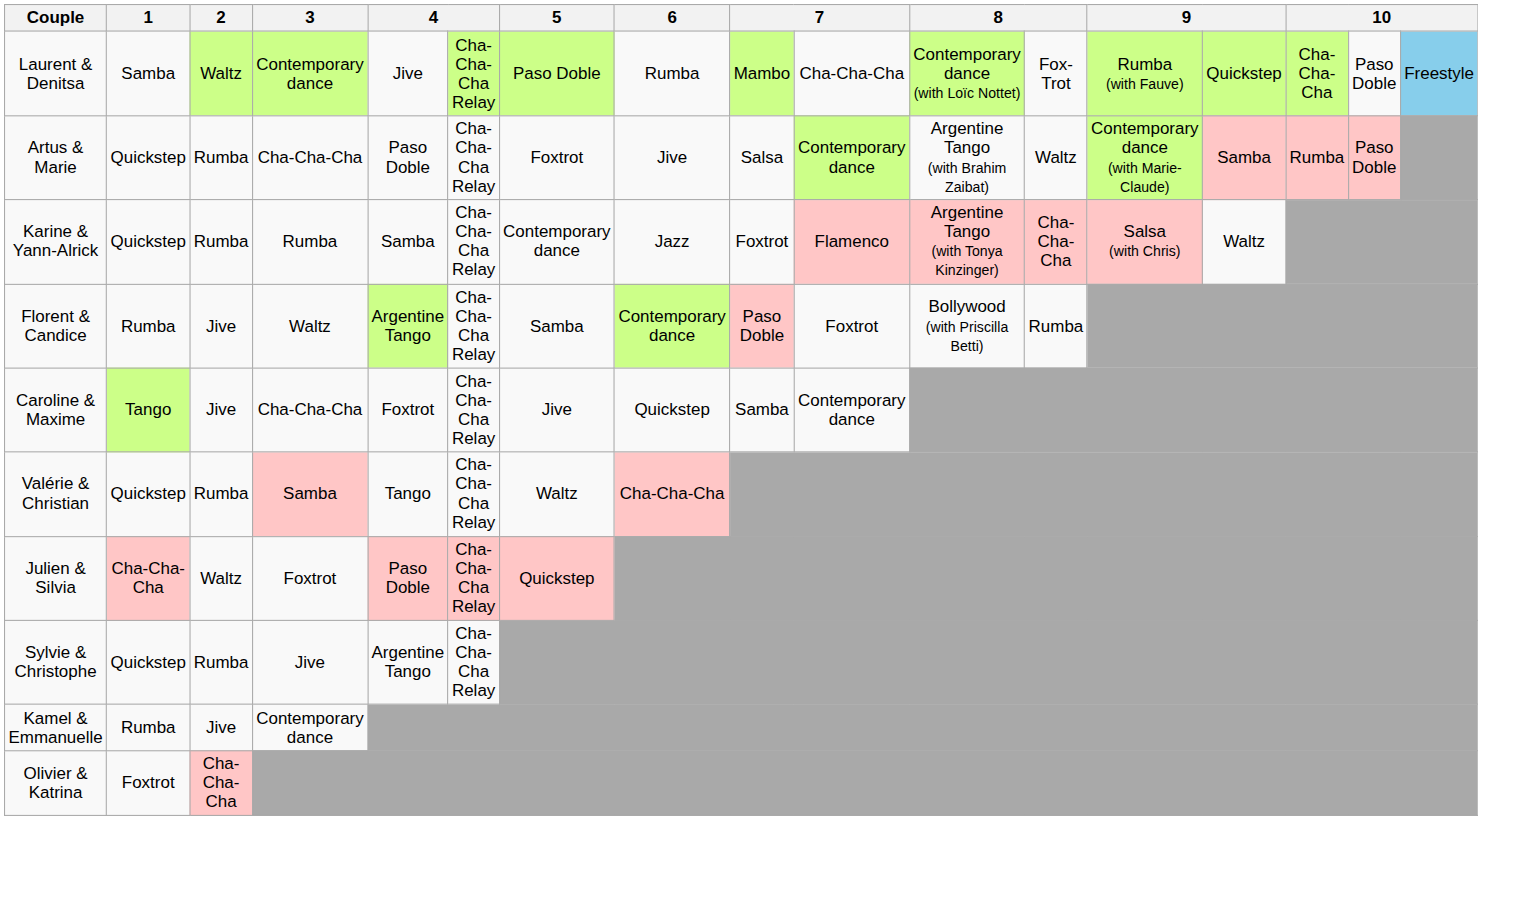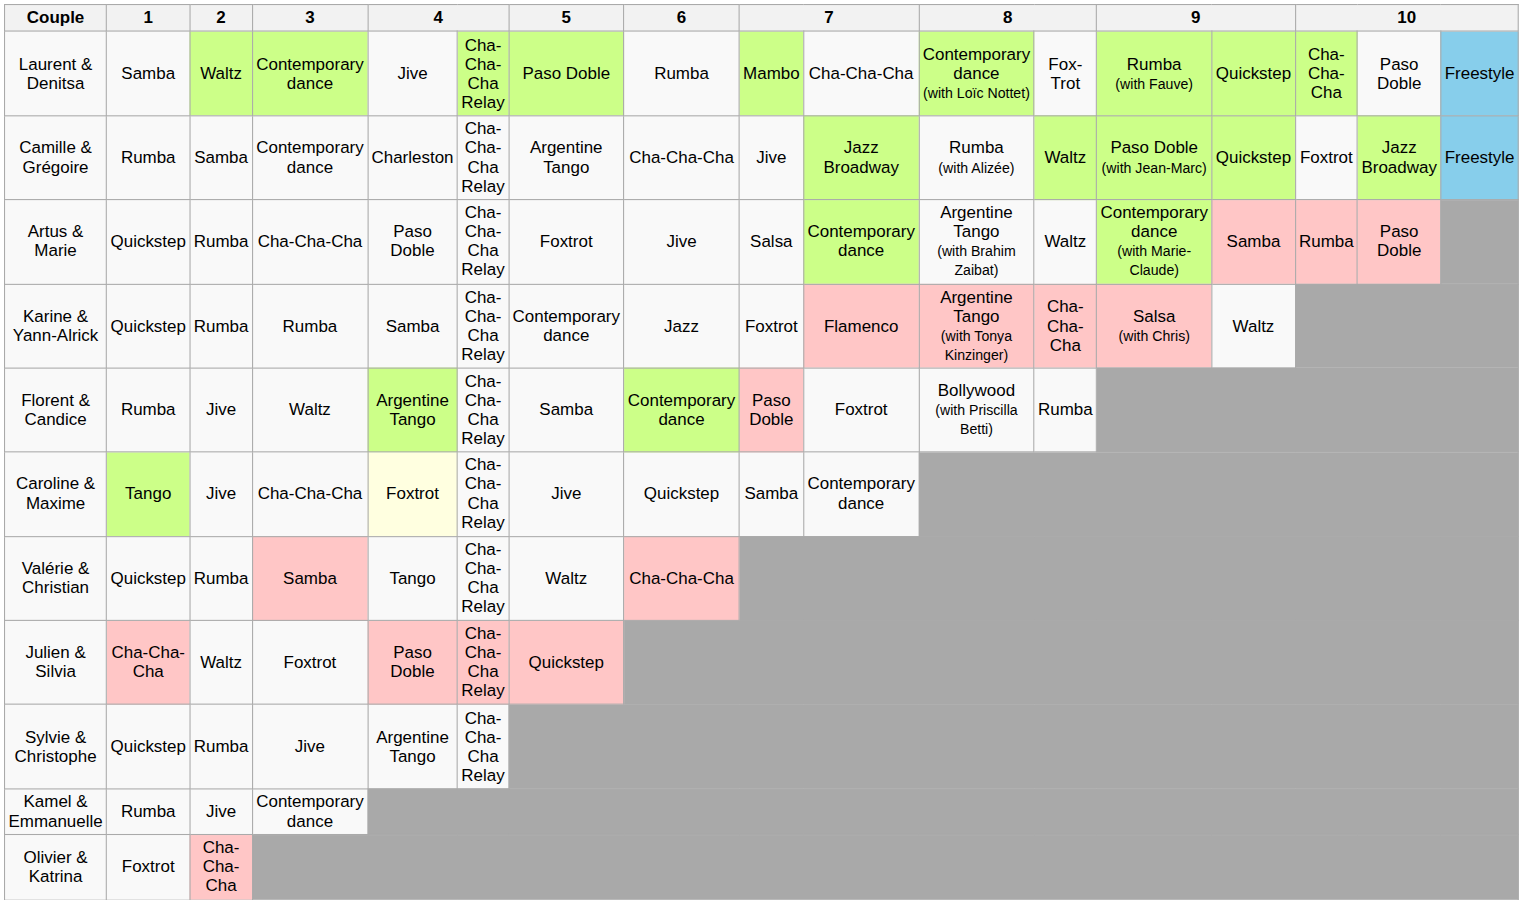 <table class="wikitable" style="text-align:center;">
 <tr>
 <th>Couple</th>
 <th>1</th>
 <th>2</th>
 <th>3</th>
 <th colspan=2>4</th>
 <th>5</th>
 <th>6</th>
 <th colspan=2>7</th>
 <th colspan=2>8</th>
 <th colspan=2>9</th>
 <th colspan=3>10</th>
 </tr>
 <tr>
 <td>Laurent & Denitsa</td>
 <td>Samba</td>
 <td style="background:#ccff88;">Waltz</td>
 <td style="background:#ccff88;">Contemporary dance</td>
 <td>Jive</td>
 <td style="background:#ccff88;">Cha-Cha-Cha Relay</td>
 <td style="background:#ccff88;">Paso Doble</td>
 <td>Rumba</td>
 <td style="background:#ccff88;">Mambo</td>
 <td>Cha-Cha-Cha</td>
 <td style="background:#ccff88;">Contemporary dance<br><small>(with Loïc Nottet)</small></td>
 <td>Fox-Trot</td>
 <td style="background:#ccff88;">Rumba<br><small>(with Fauve)</small></td>
 <td style="background:#ccff88;">Quickstep</td>
 <td style="background:#ccff88;">Cha-Cha-Cha</td>
 <td>Paso Doble</td>
+<td style="background:skyblue;">Freestyle</td>
+</tr>
+<tr>
+<td>Camille & Grégoire</td>
+<td>Rumba</td>
+<td>Samba</td>
+<td>Contemporary dance</td>
+<td>Charleston</td>
+<td>Cha-Cha-Cha Relay</td>
+<td>Argentine Tango</td>
+<td>Cha-Cha-Cha</td>
+<td>Jive</td>
+<td style="background:#ccff88;">Jazz Broadway</td>
+<td>Rumba<br><small>(with Alizée)</small></td>
+<td style="background:#ccff88;">Waltz</td>
+<td style="background:#ccff88;">Paso Doble<br><small>(with Jean-Marc)</small></td>
+<td style="background:#ccff88;">Quickstep</td>
+<td>Foxtrot</td>
+<td style="background:#ccff88;">Jazz Broadway</td>
 <td style="background:skyblue;">Freestyle</td>
 </tr>
 <tr>
 <td>Artus & Marie</td>
 <td>Quickstep</td>
 <td>Rumba</td>
 <td>Cha-Cha-Cha</td>
 <td>Paso Doble</td>
 <td>Cha-Cha-Cha Relay</td>
 <td>Foxtrot</td>
 <td>Jive</td>
 <td>Salsa</td>
 <td style="background:#ccff88;">Contemporary dance</td>
 <td>Argentine Tango<br><small>(with Brahim Zaibat)</small></td>
 <td>Waltz</td>
 <td style="background:#ccff88;">Contemporary dance<br><small>(with Marie-Claude)</small></td>
 <td style="background:#ffc6c6;">Samba</td>
 <td style="background:#ffc6c6;">Rumba</td>
 <td style="background:#ffc6c6;">Paso Doble</td>
 <td style="background:darkgrey;"></td>
 </tr>
 <tr>
 <td>Karine & Yann-Alrick</td>
 <td>Quickstep</td>
 <td>Rumba</td>
 <td>Rumba</td>
 <td>Samba</td>
 <td>Cha-Cha-Cha Relay</td>
 <td>Contemporary dance</td>
 <td>Jazz</td>
 <td>Foxtrot</td>
 <td style="background:#ffc6c6;">Flamenco</td>
 <td style="background:#ffc6c6;">Argentine Tango<br><small>(with Tonya Kinzinger)</small></td>
 <td style="background:#ffc6c6;">Cha-Cha-Cha</td>
 <td style="background:#ffc6c6;">Salsa<br><small>(with Chris)</small></td>
 <td>Waltz</td>
 <td style="background:darkgrey;" colspan="3"></td>
 </tr>
 <tr>
 <td>Florent & Candice</td>
 <td>Rumba</td>
 <td>Jive</td>
 <td>Waltz</td>
 <td style="background:#ccff88;">Argentine Tango</td>
 <td>Cha-Cha-Cha Relay</td>
 <td>Samba</td>
 <td style="background:#ccff88;">Contemporary dance</td>
 <td style="background:#ffc6c6;">Paso Doble</td>
 <td>Foxtrot</td>
 <td>Bollywood<br><small>(with Priscilla Betti)</small></td>
 <td>Rumba</td>
 <td style="background:darkgrey;" colspan="5"></td>
 </tr>
 <tr>
 <td>Caroline & Maxime</td>
 <td style="background:#ccff88;">Tango</td>
 <td>Jive</td>
 <td>Cha-Cha-Cha</td>
-<td>Foxtrot</td>
+<td style="background: lightyellow;">Foxtrot</td>
 <td>Cha-Cha-Cha Relay</td>
 <td>Jive</td>
 <td>Quickstep</td>
 <td>Samba</td>
 <td>Contemporary dance</td>
 <td style="background:darkgrey;" colspan="7"></td>
 </tr>
 <tr>
 <td>Valérie & Christian</td>
 <td>Quickstep</td>
 <td>Rumba</td>
 <td style="background:#ffc6c6;">Samba</td>
 <td>Tango</td>
 <td>Cha-Cha-Cha Relay</td>
 <td>Waltz</td>
 <td style="background:#ffc6c6;">Cha-Cha-Cha</td>
 <td style="background:darkgrey;" colspan="9"></td>
 </tr>
 <tr>
 <td>Julien & Silvia</td>
 <td style="background:#ffc6c6;">Cha-Cha-Cha</td>
 <td>Waltz</td>
 <td>Foxtrot</td>
 <td style="background:#ffc6c6;">Paso Doble</td>
 <td style="background:#ffc6c6;">Cha-Cha-Cha Relay</td>
 <td style="background:#ffc6c6;">Quickstep</td>
 <td style="background:darkgrey;" colspan="10"></td>
 </tr>
 <tr>
 <td>Sylvie & Christophe</td>
 <td>Quickstep</td>
 <td>Rumba</td>
 <td>Jive</td>
 <td>Argentine Tango</td>
 <td>Cha-Cha-Cha Relay</td>
 <td style="background:darkgrey;" colspan="11"></td>
 </tr>
 <tr>
 <td>Kamel & Emmanuelle</td>
 <td>Rumba</td>
 <td>Jive</td>
 <td>Contemporary dance</td>
 <td style="background:darkgrey;" colspan="13"></td>
 </tr>
 <tr>
 <td>Olivier & Katrina</td>
 <td>Foxtrot</td>
 <td style="background:#ffc6c6;">Cha-Cha-Cha</td>
 <td style="background:darkgrey;" colspan="14"></td>
 </tr>
 </table>
